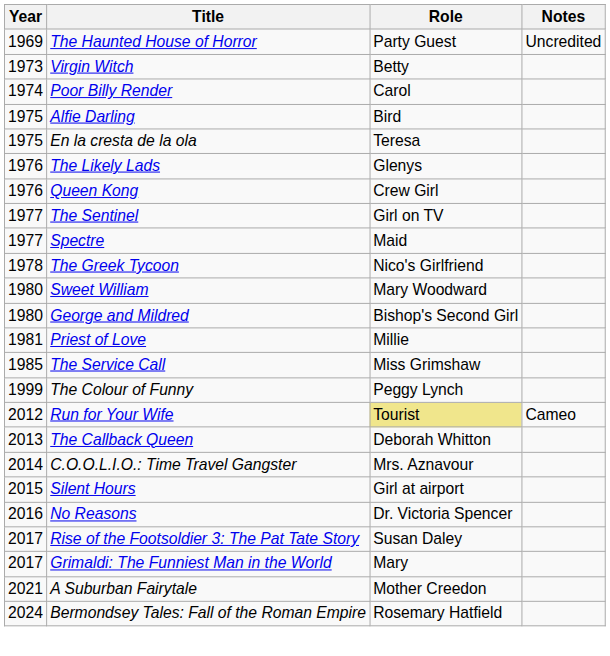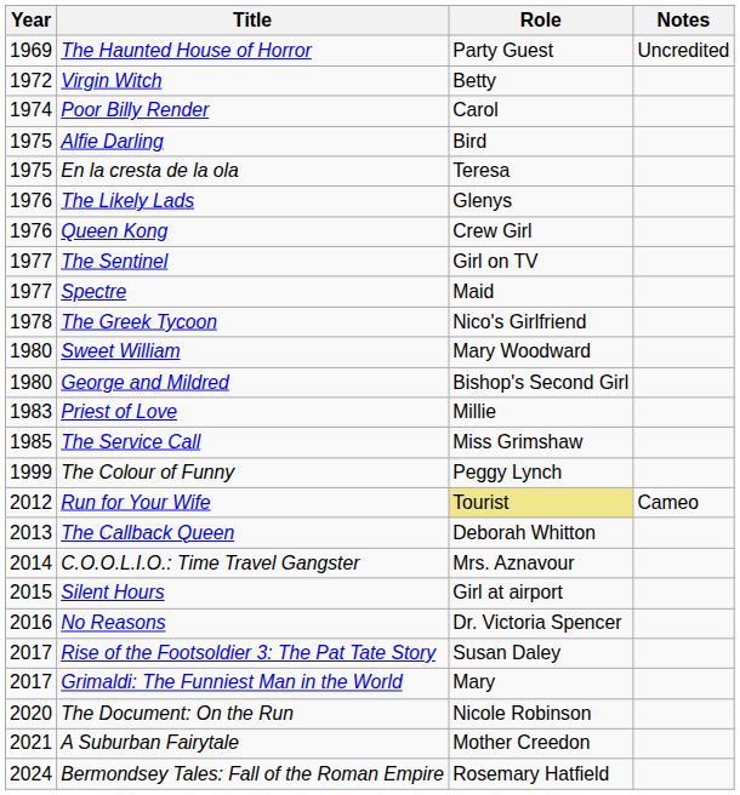 <table class="wikitable sortable">
 <tr>
 <th>Year</th>
 <th>Title</th>
 <th>Role</th>
 <th>Notes</th>
 </tr>
 <tr>
 <td>1969</td>
 <td><em><a href='#'>The Haunted House of Horror</a></em></td>
 <td>Party Guest</td>
 <td>Uncredited</td>
 </tr>
 <tr>
-<td>1973</td>
+<td>1972</td>
 <td><em><a href='#'>Virgin Witch</a></em></td>
 <td>Betty</td>
 <td></td>
 </tr>
 <tr>
 <td>1974</td>
 <td><em><a href='#'>Poor Billy Render</a></em></td>
 <td>Carol</td>
 <td></td>
 </tr>
 <tr>
 <td>1975</td>
 <td><em><a href='#'>Alfie Darling</a></em></td>
 <td>Bird</td>
 <td></td>
 </tr>
 <tr>
 <td>1975</td>
 <td><em>En la cresta de la ola</em></td>
 <td>Teresa</td>
 <td></td>
 </tr>
 <tr>
 <td>1976</td>
 <td><em><a href='#'>The Likely Lads</a></em></td>
 <td>Glenys</td>
 <td></td>
 </tr>
 <tr>
 <td>1976</td>
 <td><em><a href='#'>Queen Kong</a></em></td>
 <td>Crew Girl</td>
 <td></td>
 </tr>
 <tr>
 <td>1977</td>
 <td><em><a href='#'>The Sentinel</a></em></td>
 <td>Girl on TV</td>
 <td></td>
 </tr>
 <tr>
 <td>1977</td>
 <td><em><a href='#'>Spectre</a></em></td>
 <td>Maid</td>
 </tr>
 <tr>
 <td>1978</td>
 <td><em><a href='#'>The Greek Tycoon</a></em></td>
 <td>Nico's Girlfriend</td>
 <td></td>
 </tr>
 <tr>
 <td>1980</td>
 <td><em><a href='#'>Sweet William</a></em></td>
 <td>Mary Woodward</td>
 <td></td>
 </tr>
 <tr>
 <td>1980</td>
 <td><em><a href='#'>George and Mildred</a></em></td>
 <td>Bishop's Second Girl</td>
 <td></td>
 </tr>
 <tr>
-<td>1981</td>
+<td>1983</td>
 <td><em><a href='#'>Priest of Love</a></em></td>
 <td>Millie</td>
 <td></td>
 </tr>
 <tr>
 <td>1985</td>
 <td><em><a href='#'>The Service Call</a></em></td>
 <td>Miss Grimshaw</td>
 <td></td>
 </tr>
 <tr>
 <td>1999</td>
 <td><em>The Colour of Funny</em></td>
 <td>Peggy Lynch</td>
 <td></td>
 </tr>
 <tr>
 <td>2012</td>
 <td><em><a href='#'>Run for Your Wife</a></em></td>
 <td style="background: khaki;">Tourist</td>
 <td>Cameo</td>
 </tr>
 <tr>
 <td>2013</td>
 <td><em><a href='#'>The Callback Queen</a></em></td>
 <td>Deborah Whitton</td>
 <td></td>
 </tr>
 <tr>
 <td>2014</td>
 <td><em>C.O.O.L.I.O.: Time Travel Gangster</em></td>
 <td>Mrs. Aznavour</td>
 <td></td>
 </tr>
 <tr>
 <td>2015</td>
 <td><em><a href='#'>Silent Hours</a></em></td>
 <td>Girl at airport</td>
 <td></td>
 </tr>
 <tr>
 <td>2016</td>
 <td><em><a href='#'>No Reasons</a></em></td>
 <td>Dr. Victoria Spencer</td>
 <td></td>
 </tr>
 <tr>
 <td>2017</td>
 <td><em><a href='#'>Rise of the Footsoldier 3: The Pat Tate Story</a></em></td>
 <td>Susan Daley</td>
 <td></td>
 </tr>
 <tr>
 <td>2017</td>
 <td><em><a href='#'>Grimaldi: The Funniest Man in the World</a></em></td>
 <td>Mary</td>
 <td></td>
 </tr>
 <tr>
+<td>2020</td>
+<td><em>The Document: On the Run</em></td>
+<td>Nicole Robinson</td>
+<td></td>
+</tr>
+<tr>
 <td>2021</td>
 <td><em>A Suburban Fairytale</em></td>
 <td>Mother Creedon</td>
 <td></td>
 </tr>
 <tr>
 <td>2024</td>
 <td><em>Bermondsey Tales: Fall of the Roman Empire</em></td>
 <td>Rosemary Hatfield</td>
 <td></td>
 </tr>
 </table>
